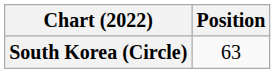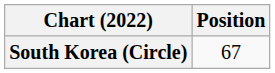 <table class="wikitable plainrowheaders" style="text-align:center">
 <tr>
 <th scope="col">Chart (2022)</th>
 <th scope="col">Position</th>
 </tr>
 <tr>
 <th scope="row">South Korea (Circle)</th>
-<td>63</td>
+<td>67</td>
 </tr>
 </table>
